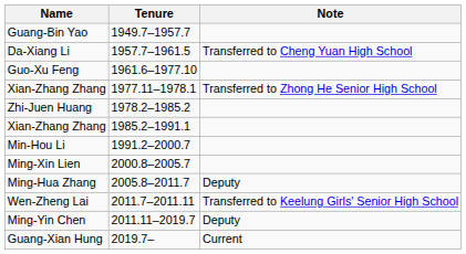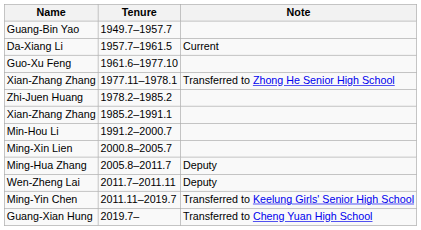 <table class="wikitable" align="light">
 <tr>
 <th>Name</th>
 <th>Tenure</th>
 <th>Note</th>
 </tr>
 <tr>
 <td>Guang-Bin Yao</td>
 <td>1949.7–1957.7</td>
 <td></td>
 </tr>
 <tr>
 <td>Da-Xiang Li</td>
 <td>1957.7–1961.5</td>
-<td>Transferred to <a href='#'>Cheng Yuan High School</a></td>
+<td>Current</td>
 </tr>
 <tr>
 <td>Guo-Xu Feng</td>
 <td>1961.6–1977.10</td>
 <td></td>
 </tr>
 <tr>
 <td>Xian-Zhang Zhang</td>
 <td>1977.11–1978.1</td>
 <td>Transferred to <a href='#'>Zhong He Senior High School</a></td>
 </tr>
 <tr>
 <td>Zhi-Juen Huang</td>
 <td>1978.2–1985.2</td>
 <td></td>
 </tr>
 <tr>
 <td>Xian-Zhang Zhang</td>
 <td>1985.2–1991.1</td>
 <td></td>
 </tr>
 <tr>
 <td>Min-Hou Li</td>
 <td>1991.2–2000.7</td>
 <td></td>
 </tr>
 <tr>
 <td>Ming-Xin Lien</td>
 <td>2000.8–2005.7</td>
 <td></td>
 </tr>
 <tr>
 <td>Ming-Hua Zhang</td>
 <td>2005.8–2011.7</td>
 <td>Deputy</td>
 </tr>
 <tr>
 <td>Wen-Zheng Lai</td>
 <td>2011.7–2011.11</td>
-<td>Transferred to <a href='#'>Keelung Girls' Senior High School</a></td>
+<td>Deputy</td>
 </tr>
 <tr>
 <td>Ming-Yin Chen</td>
 <td>2011.11–2019.7</td>
-<td>Deputy</td>
+<td>Transferred to <a href='#'>Keelung Girls' Senior High School</a></td>
 </tr>
 <tr>
 <td>Guang-Xian Hung</td>
 <td>2019.7–</td>
-<td>Current</td>
+<td>Transferred to <a href='#'>Cheng Yuan High School</a></td>
 </tr>
 </table>
